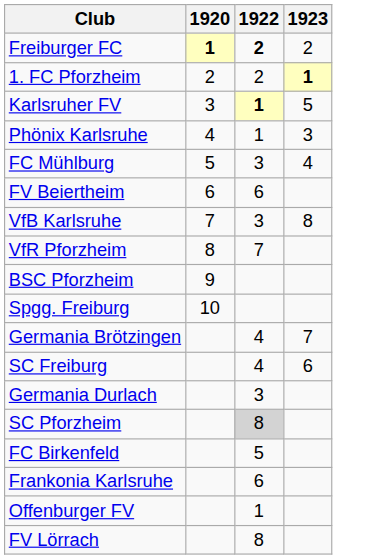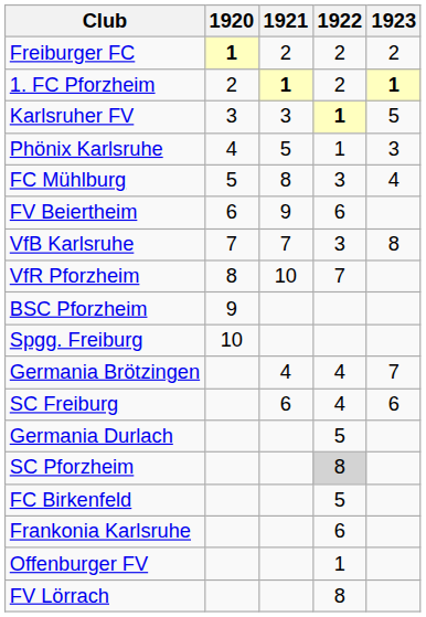 <table class="wikitable">
 <tr>
 <th>Club</th>
 <th>1920</th>
+<th>1921</th>
 <th>1922</th>
 <th>1923</th>
 </tr>
 <tr align="center">
 <td align="left"><a href='#'>Freiburger FC</a></td>
 <td style="background:#ffffbf"><strong>1</strong></td>
-<td><strong>2</strong></td>
+<td>2</td>
+<td>2</td>
 <td>2</td>
 </tr>
 <tr align="center">
 <td align="left"><a href='#'>1. FC Pforzheim</a></td>
 <td>2</td>
+<td style="background:#ffffbf"><strong>1</strong></td>
 <td>2</td>
 <td style="background:#ffffbf"><strong>1</strong></td>
 </tr>
 <tr align="center">
 <td align="left"><a href='#'>Karlsruher FV</a></td>
+<td>3</td>
 <td>3</td>
 <td style="background:#ffffbf"><strong>1</strong></td>
 <td>5</td>
 </tr>
 <tr align="center">
 <td align="left"><a href='#'>Phönix Karlsruhe</a></td>
 <td>4</td>
+<td>5</td>
 <td>1</td>
 <td>3</td>
 </tr>
 <tr align="center">
 <td align="left"><a href='#'>FC Mühlburg</a></td>
 <td>5</td>
+<td>8</td>
 <td>3</td>
 <td>4</td>
 </tr>
 <tr align="center">
 <td align="left"><a href='#'>FV Beiertheim</a></td>
 <td>6</td>
+<td>9</td>
 <td>6</td>
 <td></td>
 </tr>
 <tr align="center">
 <td align="left"><a href='#'>VfB Karlsruhe</a></td>
+<td>7</td>
 <td>7</td>
 <td>3</td>
 <td>8</td>
 </tr>
 <tr align="center">
 <td align="left"><a href='#'>VfR Pforzheim</a></td>
 <td>8</td>
+<td>10</td>
 <td>7</td>
 <td></td>
 </tr>
 <tr align="center">
 <td align="left"><a href='#'>BSC Pforzheim</a></td>
 <td>9</td>
 <td></td>
 <td></td>
+<td></td>
 </tr>
 <tr align="center">
 <td align="left"><a href='#'>Spgg. Freiburg</a></td>
 <td>10</td>
+<td></td>
 <td></td>
 <td></td>
 </tr>
 <tr align="center">
 <td align="left"><a href='#'>Germania Brötzingen</a></td>
 <td></td>
 <td>4</td>
+<td>4</td>
 <td>7</td>
 </tr>
 <tr align="center">
 <td align="left"><a href='#'>SC Freiburg</a></td>
 <td></td>
+<td>6</td>
 <td>4</td>
 <td>6</td>
 </tr>
 <tr align="center">
 <td align="left"><a href='#'>Germania Durlach</a></td>
 <td></td>
-<td>3</td>
+<td></td>
+<td>5</td>
 <td></td>
 </tr>
 <tr align="center">
 <td align="left"><a href='#'>SC Pforzheim</a></td>
+<td></td>
 <td></td>
 <td style="background: lightgrey;">8</td>
 <td></td>
 </tr>
 <tr align="center">
 <td align="left"><a href='#'>FC Birkenfeld</a></td>
 <td></td>
+<td></td>
 <td>5</td>
 <td></td>
 </tr>
 <tr align="center">
 <td align="left"><a href='#'>Frankonia Karlsruhe</a></td>
+<td></td>
 <td></td>
 <td>6</td>
 <td></td>
 </tr>
 <tr align="center">
 <td align="left"><a href='#'>Offenburger FV</a></td>
 <td></td>
+<td></td>
 <td>1</td>
 <td></td>
 </tr>
 <tr align="center">
 <td align="left"><a href='#'>FV Lörrach</a></td>
 <td></td>
+<td></td>
 <td>8</td>
 <td></td>
 </tr>
 </table>
